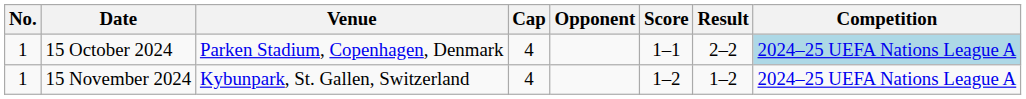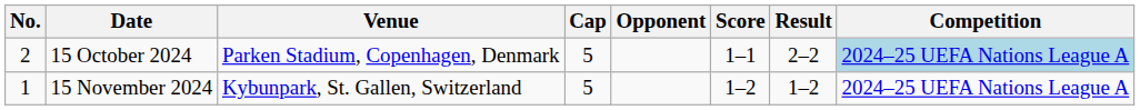 <table class="wikitable">
 <tr>
 <th scope="col">No.</th>
 <th scope="col">Date</th>
 <th scope="col">Venue</th>
 <th scope="col">Cap</th>
 <th scope="col">Opponent</th>
 <th scope="col">Score</th>
 <th scope="col">Result</th>
 <th scope="col">Competition</th>
 </tr>
 <tr>
-<td style="text-align: center;">1</td>
+<td style="text-align: center;">2</td>
 <td>15 October 2024</td>
 <td><a href='#'>Parken Stadium</a>, <a href='#'>Copenhagen</a>, Denmark</td>
-<td style="text-align: center;">4</td>
+<td style="text-align: center;">5</td>
 <td></td>
 <td style="text-align: center;">1–1</td>
 <td style="text-align: center;">2–2</td>
 <td style="background: lightblue;"><a href='#'>2024–25 UEFA Nations League A</a></td>
 </tr>
 <tr>
 <td style="text-align: center;">1</td>
 <td>15 November 2024</td>
 <td><a href='#'>Kybunpark</a>, St. Gallen, Switzerland</td>
-<td style="text-align: center;">4</td>
+<td style="text-align: center;">5</td>
 <td></td>
 <td style="text-align: center;">1–2</td>
 <td style="text-align: center;">1–2</td>
 <td><a href='#'>2024–25 UEFA Nations League A</a></td>
 </tr>
 </table>
